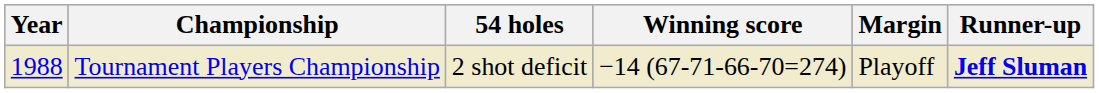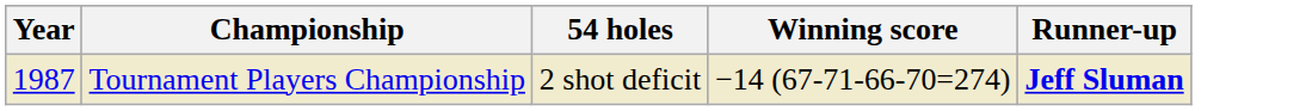 <table class="wikitable">
 <tr>
 <th>Year</th>
 <th>Championship</th>
 <th>54 holes</th>
 <th>Winning score</th>
-<th>Margin</th>
 <th>Runner-up</th>
 </tr>
 <tr style="background:#f2ecce;">
-<td><a href='#'>1988</a></td>
+<td><a href='#'>1987</a></td>
 <td><a href='#'>Tournament Players Championship</a></td>
 <td>2 shot deficit</td>
 <td>−14 (67-71-66-70=274)</td>
-<td>Playoff</td>
 <td><strong> <a href='#'>Jeff Sluman</a></strong></td>
 </tr>
 </table>
